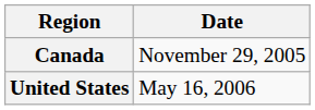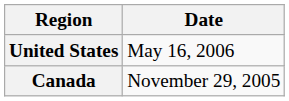 <table class="wikitable plainrowheaders">
 <tr>
 <th>Region</th>
 <th>Date</th>
 </tr>
 <tr>
+<th scope="row">United States</th>
+<td>May 16, 2006</td>
+</tr>
+<tr>
 <th scope="row">Canada</th>
 <td>November 29, 2005</td>
 </tr>
-<tr>
-<th scope="row">United States</th>
-<td>May 16, 2006</td>
-</tr>
 </table>
